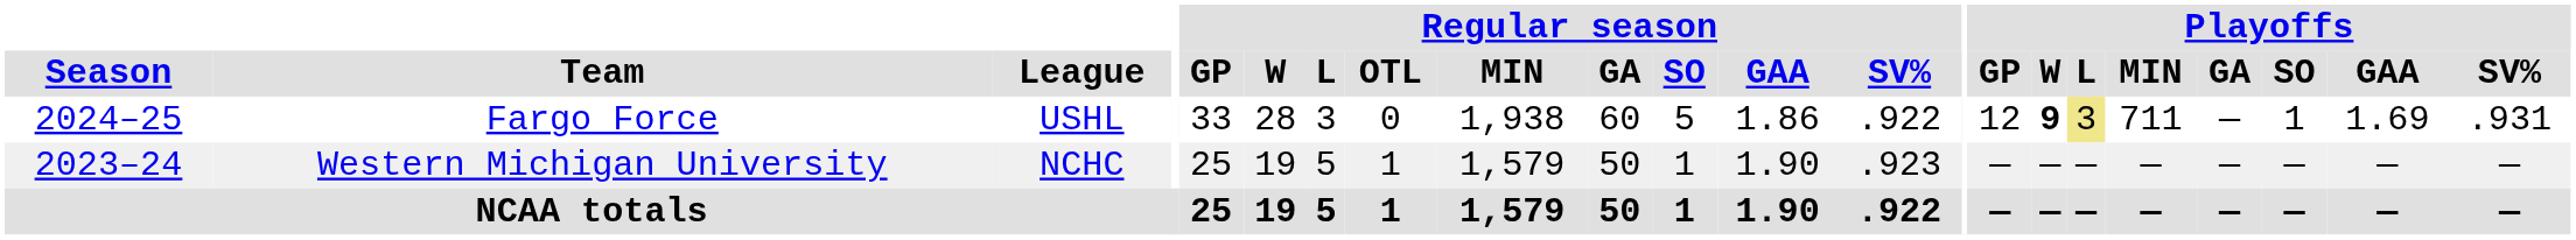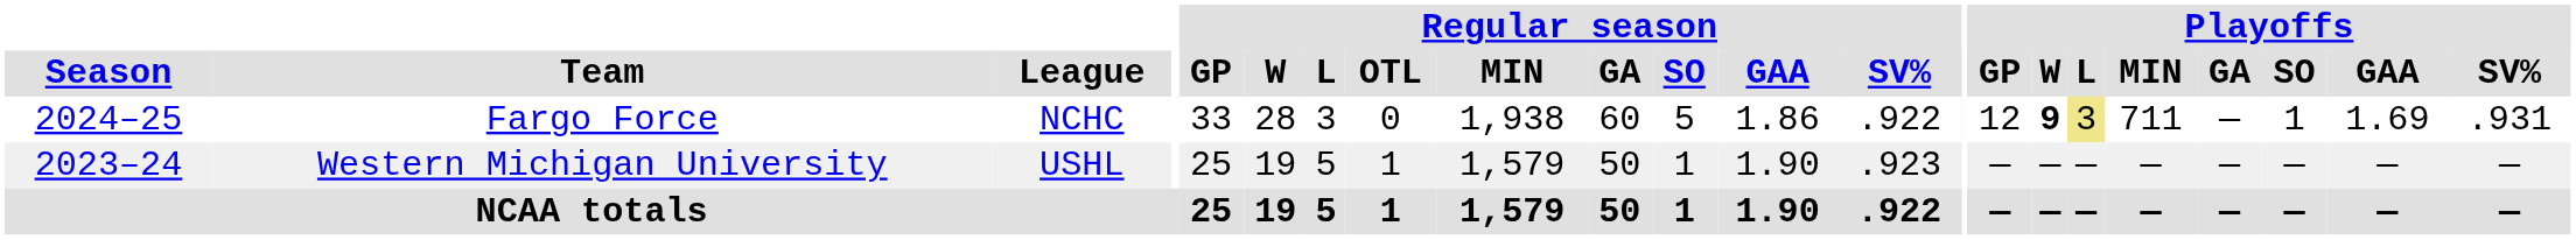 <table border="0" cellpadding="1" cellspacing="0" ID="Table3" style="text-align:center; width:75%;">
 <tr style="background:#e0e0e0;">
 <th colspan="3" style="background:#fff;"></th>
 <th rowspan="99" style="background:#fff;"></th>
 <th colspan="9" style="background:#e0e0e0;"><a href='#'>Regular season</a></th>
 <th rowspan="99" style="background:#fff;"></th>
 <th colspan="8" style="background:#e0e0e0;"><a href='#'>Playoffs</a></th>
 </tr>
 <tr bgcolor="#e0e0e0">
 <th><a href='#'>Season</a></th>
 <th>Team</th>
 <th>League</th>
 <th>GP</th>
 <th>W</th>
 <th>L</th>
 <th>OTL</th>
 <th>MIN</th>
 <th>GA</th>
 <th><a href='#'>SO</a></th>
 <th><a href='#'>GAA</a></th>
 <th><a href='#'>SV%</a></th>
 <th>GP</th>
 <th>W</th>
 <th>L</th>
 <th>MIN</th>
 <th>GA</th>
 <th>SO</th>
 <th>GAA</th>
 <th>SV%</th>
 </tr>
 <tr>
 <td><a href='#'>2024–25</a></td>
 <td><a href='#'>Fargo Force</a></td>
-<td><a href='#'>USHL</a></td>
+<td><a href='#'>NCHC</a></td>
 <td>33</td>
 <td>28</td>
 <td>3</td>
 <td>0</td>
 <td>1,938</td>
 <td>60</td>
 <td>5</td>
 <td>1.86</td>
 <td>.922</td>
 <td>12</td>
 <td><strong>9</strong></td>
 <td style="background: khaki;">3</td>
 <td>711</td>
 <td>—</td>
 <td>1</td>
 <td>1.69</td>
 <td>.931</td>
 </tr>
 <tr bgcolor="#f0f0f0">
 <td><a href='#'>2023–24</a></td>
 <td><a href='#'>Western Michigan University</a></td>
-<td><a href='#'>NCHC</a></td>
+<td><a href='#'>USHL</a></td>
 <td>25</td>
 <td>19</td>
 <td>5</td>
 <td>1</td>
 <td>1,579</td>
 <td>50</td>
 <td>1</td>
 <td>1.90</td>
 <td>.923</td>
 <td>—</td>
 <td>—</td>
 <td>—</td>
 <td>—</td>
 <td>—</td>
 <td>—</td>
 <td>—</td>
 <td>—</td>
 </tr>
 <tr bgcolor="#e0e0e0">
 <th colspan="4">NCAA totals</th>
 <th>25</th>
 <th>19</th>
 <th>5</th>
 <th>1</th>
 <th>1,579</th>
 <th>50</th>
 <th>1</th>
 <th>1.90</th>
 <th>.922</th>
 <th>—</th>
 <th>—</th>
 <th>—</th>
 <th>—</th>
 <th>—</th>
 <th>—</th>
 <th>—</th>
 <th>—</th>
 </tr>
 </table>
